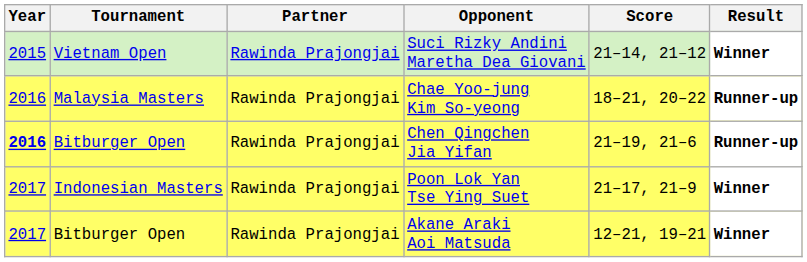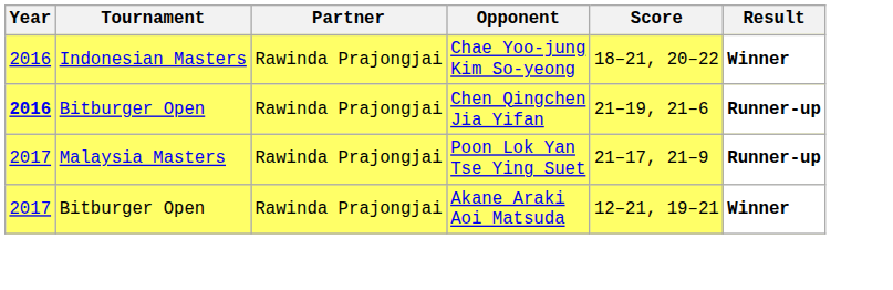 <table class="sortable wikitable" style="font-size: 90%;">
 <tr>
 <th>Year</th>
 <th>Tournament</th>
 <th>Partner</th>
 <th>Opponent</th>
 <th>Score</th>
 <th>Result</th>
 </tr>
-<tr style="background:#D4F1C5">
-<td align="center"><a href='#'>2015</a></td>
-<td align="left"><a href='#'>Vietnam Open</a></td>
-<td align="left"> <a href='#'>Rawinda Prajongjai</a></td>
-<td align="left"> <a href='#'>Suci Rizky Andini</a><br> <a href='#'>Maretha Dea Giovani</a></td>
-<td align="left">21–14, 21–12</td>
-<td style="text-align:left; background:white"> <strong>Winner</strong></td>
-</tr>
 <tr style="background:#FFFF67">
 <td align="center"><a href='#'>2016</a></td>
-<td align="left"><a href='#'>Malaysia Masters</a></td>
+<td align="left"><a href='#'>Indonesian Masters</a></td>
 <td align="left"> Rawinda Prajongjai</td>
 <td align="left"> <a href='#'>Chae Yoo-jung</a><br> <a href='#'>Kim So-yeong</a></td>
 <td align="left">18–21, 20–22</td>
-<td style="text-align:left; background:white"> <strong>Runner-up</strong></td>
+<td style="text-align:left; background:white"> <strong>Winner</strong></td>
 </tr>
 <tr style="background:#FFFF67">
 <td align="center"><strong><a href='#'>2016</a></strong></td>
 <td align="left"><a href='#'>Bitburger Open</a></td>
 <td align="left"> Rawinda Prajongjai</td>
 <td align="left"> <a href='#'>Chen Qingchen</a><br> <a href='#'>Jia Yifan</a></td>
 <td align="left">21–19, 21–6</td>
 <td style="text-align:left; background:white"> <strong>Runner-up</strong></td>
 </tr>
 <tr style="background:#FFFF67">
 <td align="center"><a href='#'>2017</a></td>
-<td align="left"><a href='#'>Indonesian Masters</a></td>
+<td align="left"><a href='#'>Malaysia Masters</a></td>
 <td align="left"> Rawinda Prajongjai</td>
 <td align="left"> <a href='#'>Poon Lok Yan</a><br> <a href='#'>Tse Ying Suet</a></td>
 <td align="left">21–17, 21–9</td>
-<td style="text-align:left; background:white"> <strong>Winner</strong></td>
+<td style="text-align:left; background:white"> <strong>Runner-up</strong></td>
 </tr>
 <tr style="background:#FFFF67">
 <td align="center"><a href='#'>2017</a></td>
 <td align="left">Bitburger Open</td>
 <td align="left"> Rawinda Prajongjai</td>
 <td align="left"> <a href='#'>Akane Araki</a><br> <a href='#'>Aoi Matsuda</a></td>
 <td align="left">12–21, 19–21</td>
 <td style="text-align:left; background:white"> <strong>Winner</strong></td>
 </tr>
 </table>
